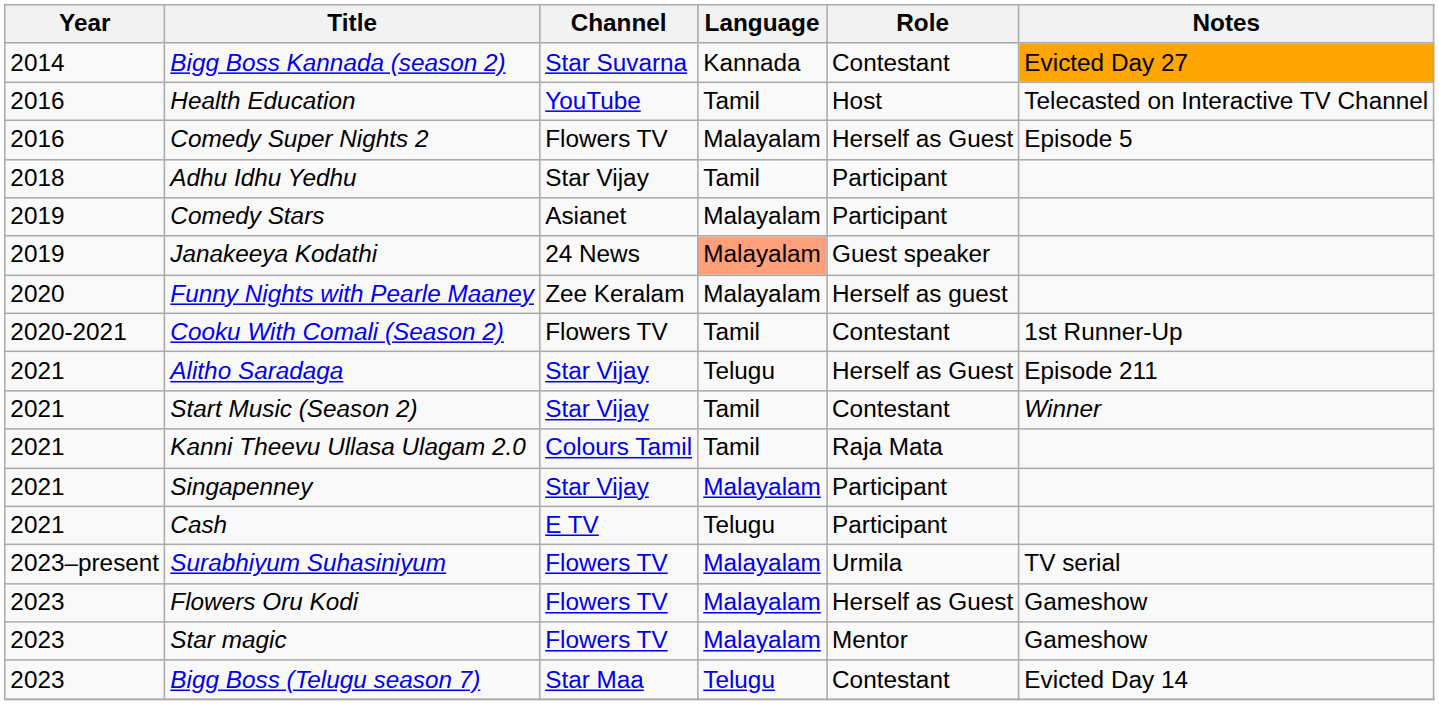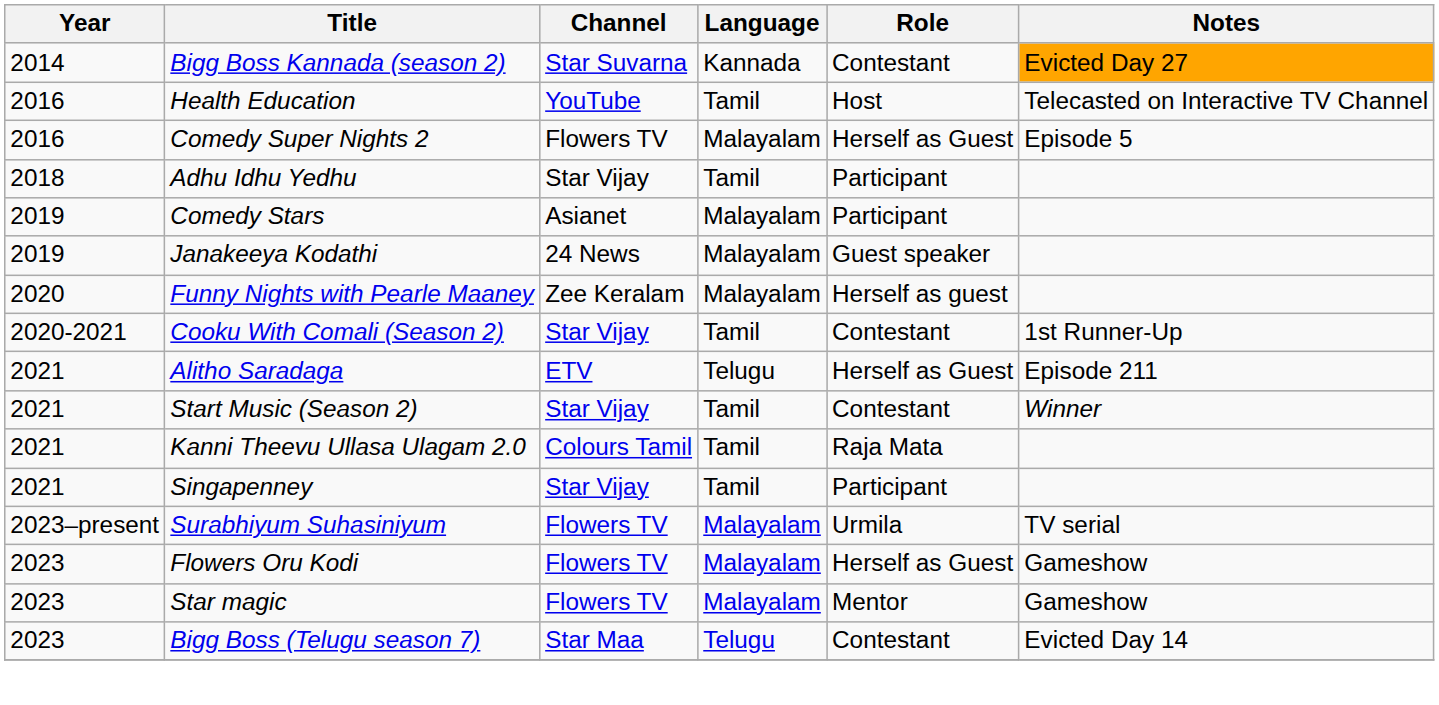 <table class="wikitable">
 <tr>
 <th>Year</th>
 <th>Title</th>
 <th>Channel</th>
 <th>Language</th>
 <th>Role</th>
 <th>Notes</th>
 </tr>
 <tr>
 <td>2014</td>
 <td><em><a href='#'>Bigg Boss Kannada (season 2)</a></em></td>
 <td><a href='#'>Star Suvarna</a></td>
 <td>Kannada</td>
 <td>Contestant</td>
 <td style="background:Orange">Evicted Day 27</td>
 </tr>
 <tr>
 <td>2016</td>
 <td><em>Health Education</em></td>
 <td><a href='#'>YouTube</a></td>
 <td>Tamil</td>
 <td>Host</td>
 <td>Telecasted on Interactive TV Channel</td>
 </tr>
 <tr>
 <td>2016</td>
 <td><em>Comedy Super Nights 2</em></td>
 <td>Flowers TV</td>
 <td>Malayalam</td>
 <td>Herself as Guest</td>
 <td>Episode 5</td>
 </tr>
 <tr>
 <td>2018</td>
 <td><em>Adhu Idhu Yedhu</em></td>
 <td>Star Vijay</td>
 <td>Tamil</td>
 <td>Participant</td>
 <td></td>
 </tr>
 <tr>
 <td>2019</td>
 <td><em>Comedy Stars</em></td>
 <td>Asianet</td>
 <td>Malayalam</td>
 <td>Participant</td>
 <td></td>
 </tr>
 <tr>
 <td>2019</td>
 <td><em>Janakeeya Kodathi</em></td>
 <td>24 News</td>
-<td style="background: lightsalmon;">Malayalam</td>
+<td>Malayalam</td>
 <td>Guest speaker</td>
 <td></td>
 </tr>
 <tr>
 <td>2020</td>
 <td><em><a href='#'>Funny Nights with Pearle Maaney</a></em></td>
 <td>Zee Keralam</td>
 <td>Malayalam</td>
 <td>Herself as guest</td>
 <td></td>
 </tr>
 <tr>
 <td>2020-2021</td>
 <td><em><a href='#'>Cooku With Comali (Season 2)</a></em></td>
-<td>Flowers TV</td>
+<td><a href='#'>Star Vijay</a></td>
 <td>Tamil</td>
 <td>Contestant</td>
 <td>1st Runner-Up</td>
 </tr>
 <tr>
 <td>2021</td>
 <td><em><a href='#'>Alitho Saradaga</a></em></td>
-<td><a href='#'>Star Vijay</a></td>
+<td><a href='#'>ETV</a></td>
 <td>Telugu</td>
 <td>Herself as Guest</td>
 <td>Episode 211</td>
 </tr>
 <tr>
 <td>2021</td>
 <td><em>Start Music (Season 2)</em></td>
 <td><a href='#'>Star Vijay</a></td>
 <td>Tamil</td>
 <td>Contestant</td>
 <td><em>Winner</em></td>
 </tr>
 <tr>
 <td>2021</td>
 <td><em>Kanni Theevu Ullasa Ulagam 2.0</em></td>
 <td><a href='#'>Colours Tamil</a></td>
 <td>Tamil</td>
 <td>Raja Mata</td>
 <td></td>
 </tr>
 <tr>
 <td>2021</td>
 <td><em>Singapenney</em></td>
 <td><a href='#'>Star Vijay</a></td>
-<td><a href='#'>Malayalam</a></td>
-<td>Participant</td>
-<td></td>
-</tr>
-<tr>
-<td>2021</td>
-<td><em>Cash</em></td>
-<td><a href='#'>E TV</a></td>
-<td>Telugu</td>
+<td>Tamil</td>
 <td>Participant</td>
 <td></td>
 </tr>
 <tr>
 <td>2023–present</td>
 <td><em><a href='#'>Surabhiyum Suhasiniyum</a></em></td>
 <td><a href='#'>Flowers TV</a></td>
 <td><a href='#'>Malayalam</a></td>
 <td>Urmila</td>
 <td>TV serial</td>
 </tr>
 <tr>
 <td>2023</td>
 <td><em>Flowers Oru Kodi</em></td>
 <td><a href='#'>Flowers TV</a></td>
 <td><a href='#'>Malayalam</a></td>
 <td>Herself as Guest</td>
 <td>Gameshow</td>
 </tr>
 <tr>
 <td>2023</td>
 <td><em>Star magic</em></td>
 <td><a href='#'>Flowers TV</a></td>
 <td><a href='#'>Malayalam</a></td>
 <td>Mentor</td>
 <td>Gameshow</td>
 </tr>
 <tr>
 <td>2023</td>
 <td><em><a href='#'>Bigg Boss (Telugu season 7)</a></em></td>
 <td><a href='#'>Star Maa</a></td>
 <td><a href='#'>Telugu</a></td>
 <td>Contestant</td>
 <td>Evicted Day 14</td>
 </tr>
 <tr>
 </tr>
 </table>
